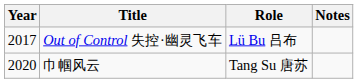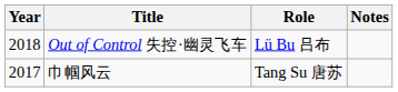 <table class="wikitable">
 <tr>
 <th>Year</th>
 <th>Title</th>
 <th>Role</th>
 <th>Notes</th>
 </tr>
 <tr>
-<td>2017</td>
+<td>2018</td>
 <td><em><a href='#'>Out of Control</a></em> 失控·幽灵飞车</td>
 <td><a href='#'>Lü Bu</a> 吕布</td>
 <td></td>
 </tr>
 <tr>
-<td>2020</td>
+<td>2017</td>
 <td>巾帼风云</td>
 <td>Tang Su 唐苏</td>
 <td></td>
 </tr>
 </table>
